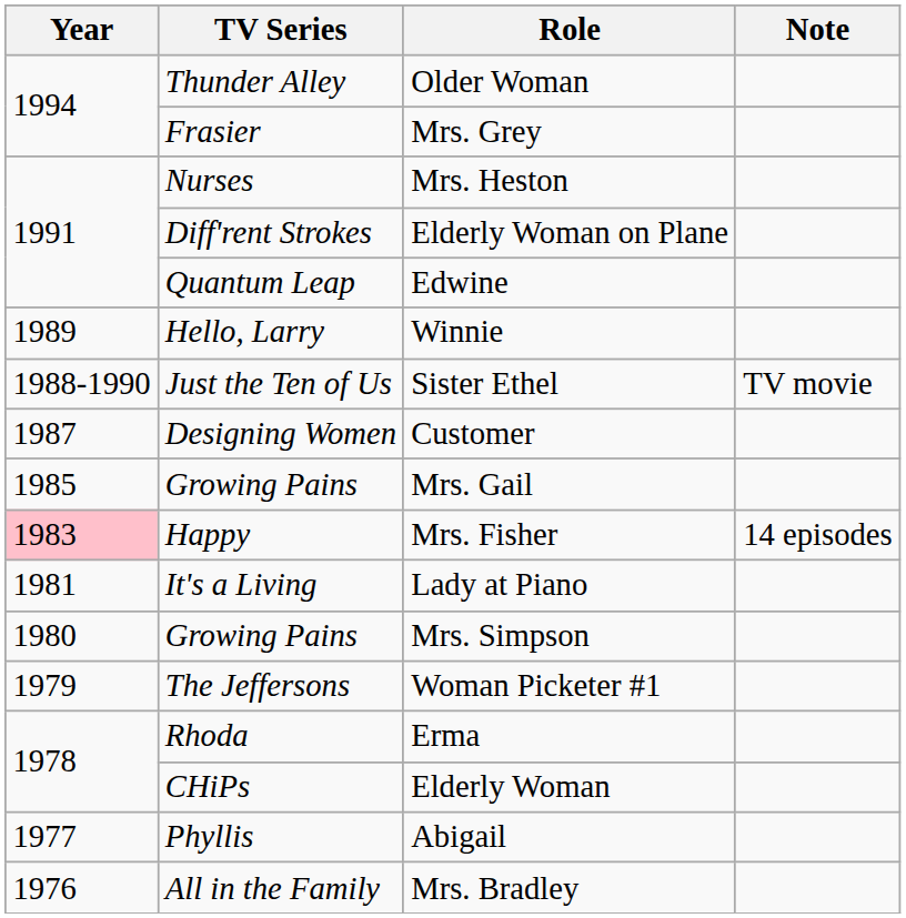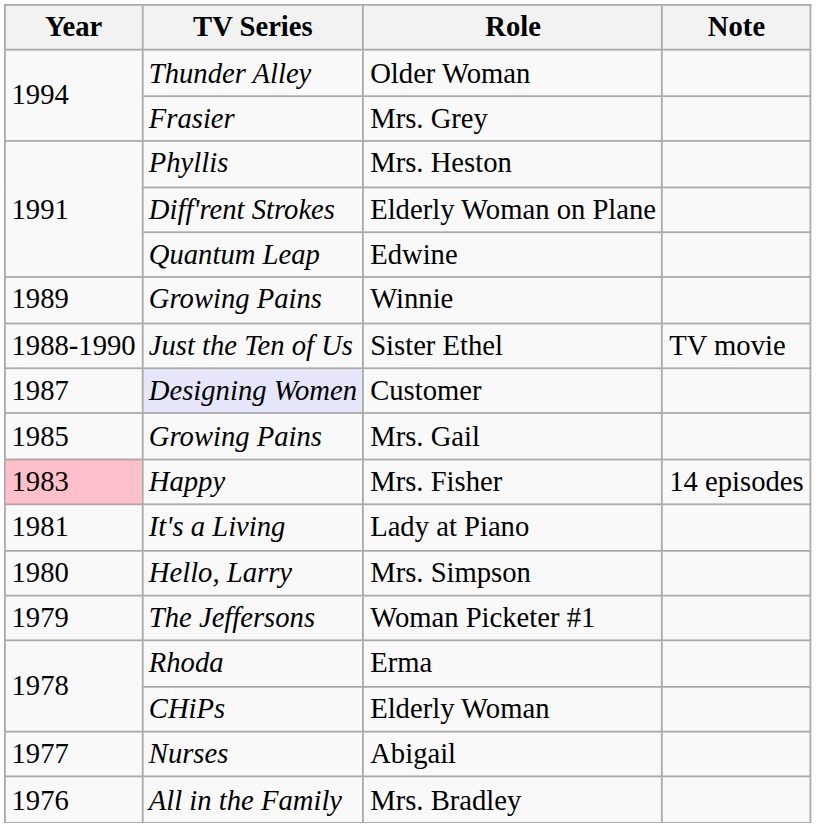 <table class=wikitable>
 <tr>
 <th>Year</th>
 <th>TV Series</th>
 <th>Role</th>
 <th>Note</th>
 </tr>
 <tr>
 <td rowspan=2>1994</td>
 <td><em>Thunder Alley</em></td>
 <td>Older Woman</td>
 <td></td>
 </tr>
 <tr>
 <td><em>Frasier</em></td>
 <td>Mrs. Grey</td>
 <td></td>
 </tr>
 <tr>
 <td rowspan=3>1991</td>
-<td><em>Nurses</em></td>
+<td><em>Phyllis</em></td>
 <td>Mrs. Heston</td>
 <td></td>
 </tr>
 <tr>
 <td><em>Diff'rent Strokes</em></td>
 <td>Elderly Woman on Plane</td>
 <td></td>
 </tr>
 <tr>
 <td><em>Quantum Leap</em></td>
 <td>Edwine</td>
 <td></td>
 </tr>
 <tr>
 <td>1989</td>
-<td><em>Hello, Larry</em></td>
+<td><em>Growing Pains</em></td>
 <td>Winnie</td>
 <td></td>
 </tr>
 <tr>
 <td>1988-1990</td>
 <td><em>Just the Ten of Us</em></td>
 <td>Sister Ethel</td>
 <td>TV movie</td>
 </tr>
 <tr>
 <td>1987</td>
-<td><em>Designing Women</em></td>
+<td style="background: lavender;"><em>Designing Women</em></td>
 <td>Customer</td>
 <td></td>
 </tr>
 <tr>
 <td>1985</td>
 <td><em>Growing Pains</em></td>
 <td>Mrs. Gail</td>
 <td></td>
 </tr>
 <tr>
 <td style="background: pink;">1983</td>
 <td><em>Happy</em></td>
 <td>Mrs. Fisher</td>
 <td>14 episodes</td>
 </tr>
 <tr>
 <td>1981</td>
 <td><em>It's a Living</em></td>
 <td>Lady at Piano</td>
 <td></td>
 </tr>
 <tr>
 <td>1980</td>
-<td><em>Growing Pains</em></td>
+<td><em>Hello, Larry</em></td>
 <td>Mrs. Simpson</td>
 <td></td>
 </tr>
 <tr>
 <td>1979</td>
 <td><em>The Jeffersons</em></td>
 <td>Woman Picketer #1</td>
 <td></td>
 </tr>
 <tr>
 <td rowspan=2>1978</td>
 <td><em>Rhoda</em></td>
 <td>Erma</td>
 <td></td>
 </tr>
 <tr>
 <td><em>CHiPs</em></td>
 <td>Elderly Woman</td>
 <td></td>
 </tr>
 <tr>
 <td>1977</td>
-<td><em>Phyllis</em></td>
+<td><em>Nurses</em></td>
 <td>Abigail</td>
 <td></td>
 </tr>
 <tr>
 <td>1976</td>
 <td><em>All in the Family</em></td>
 <td>Mrs. Bradley</td>
 <td></td>
 </tr>
 </table>
